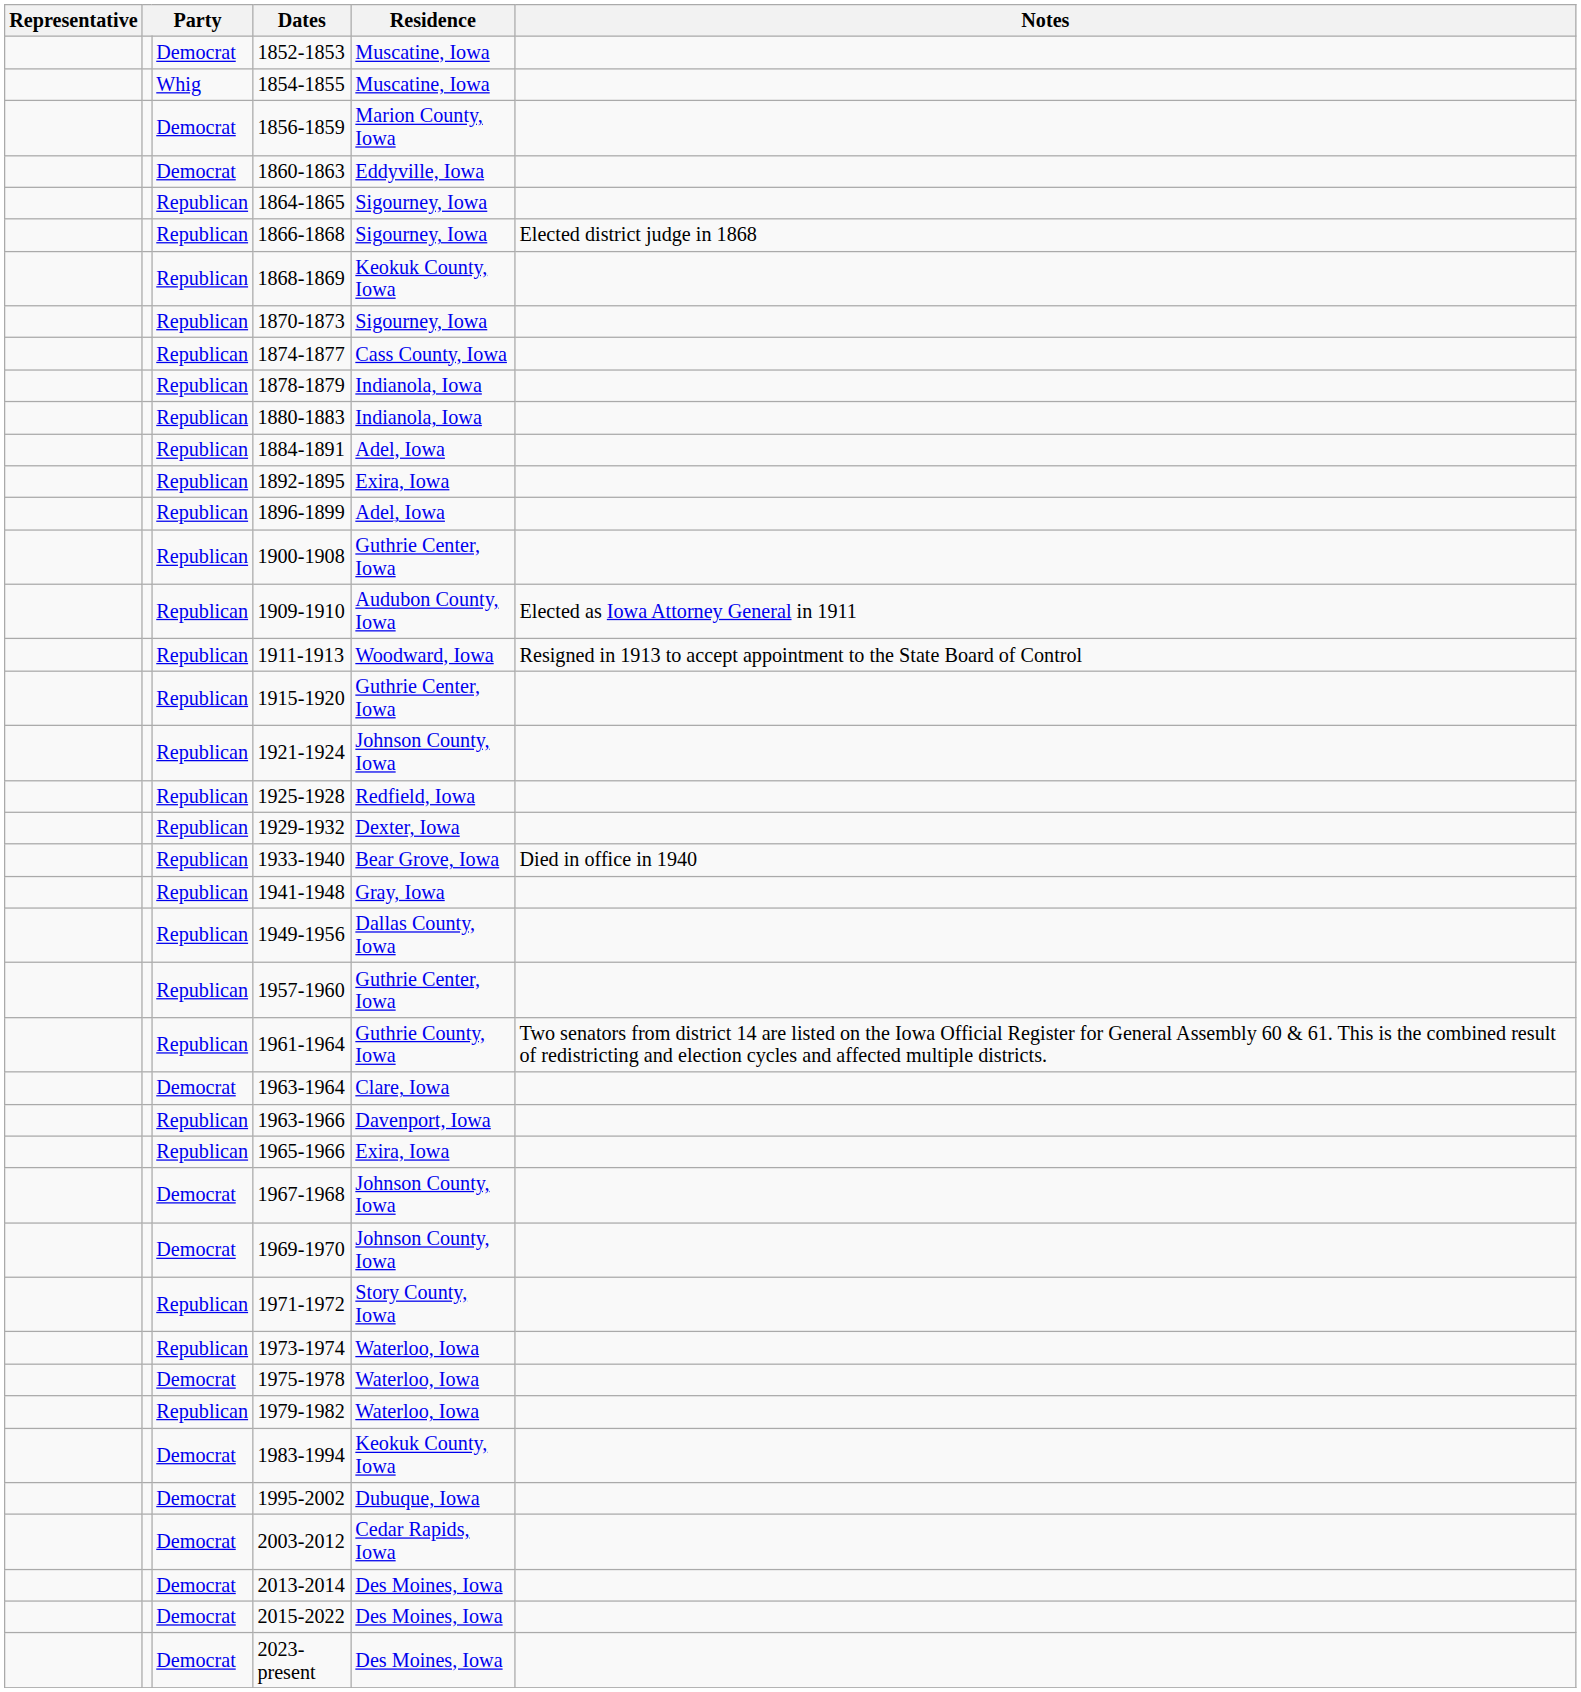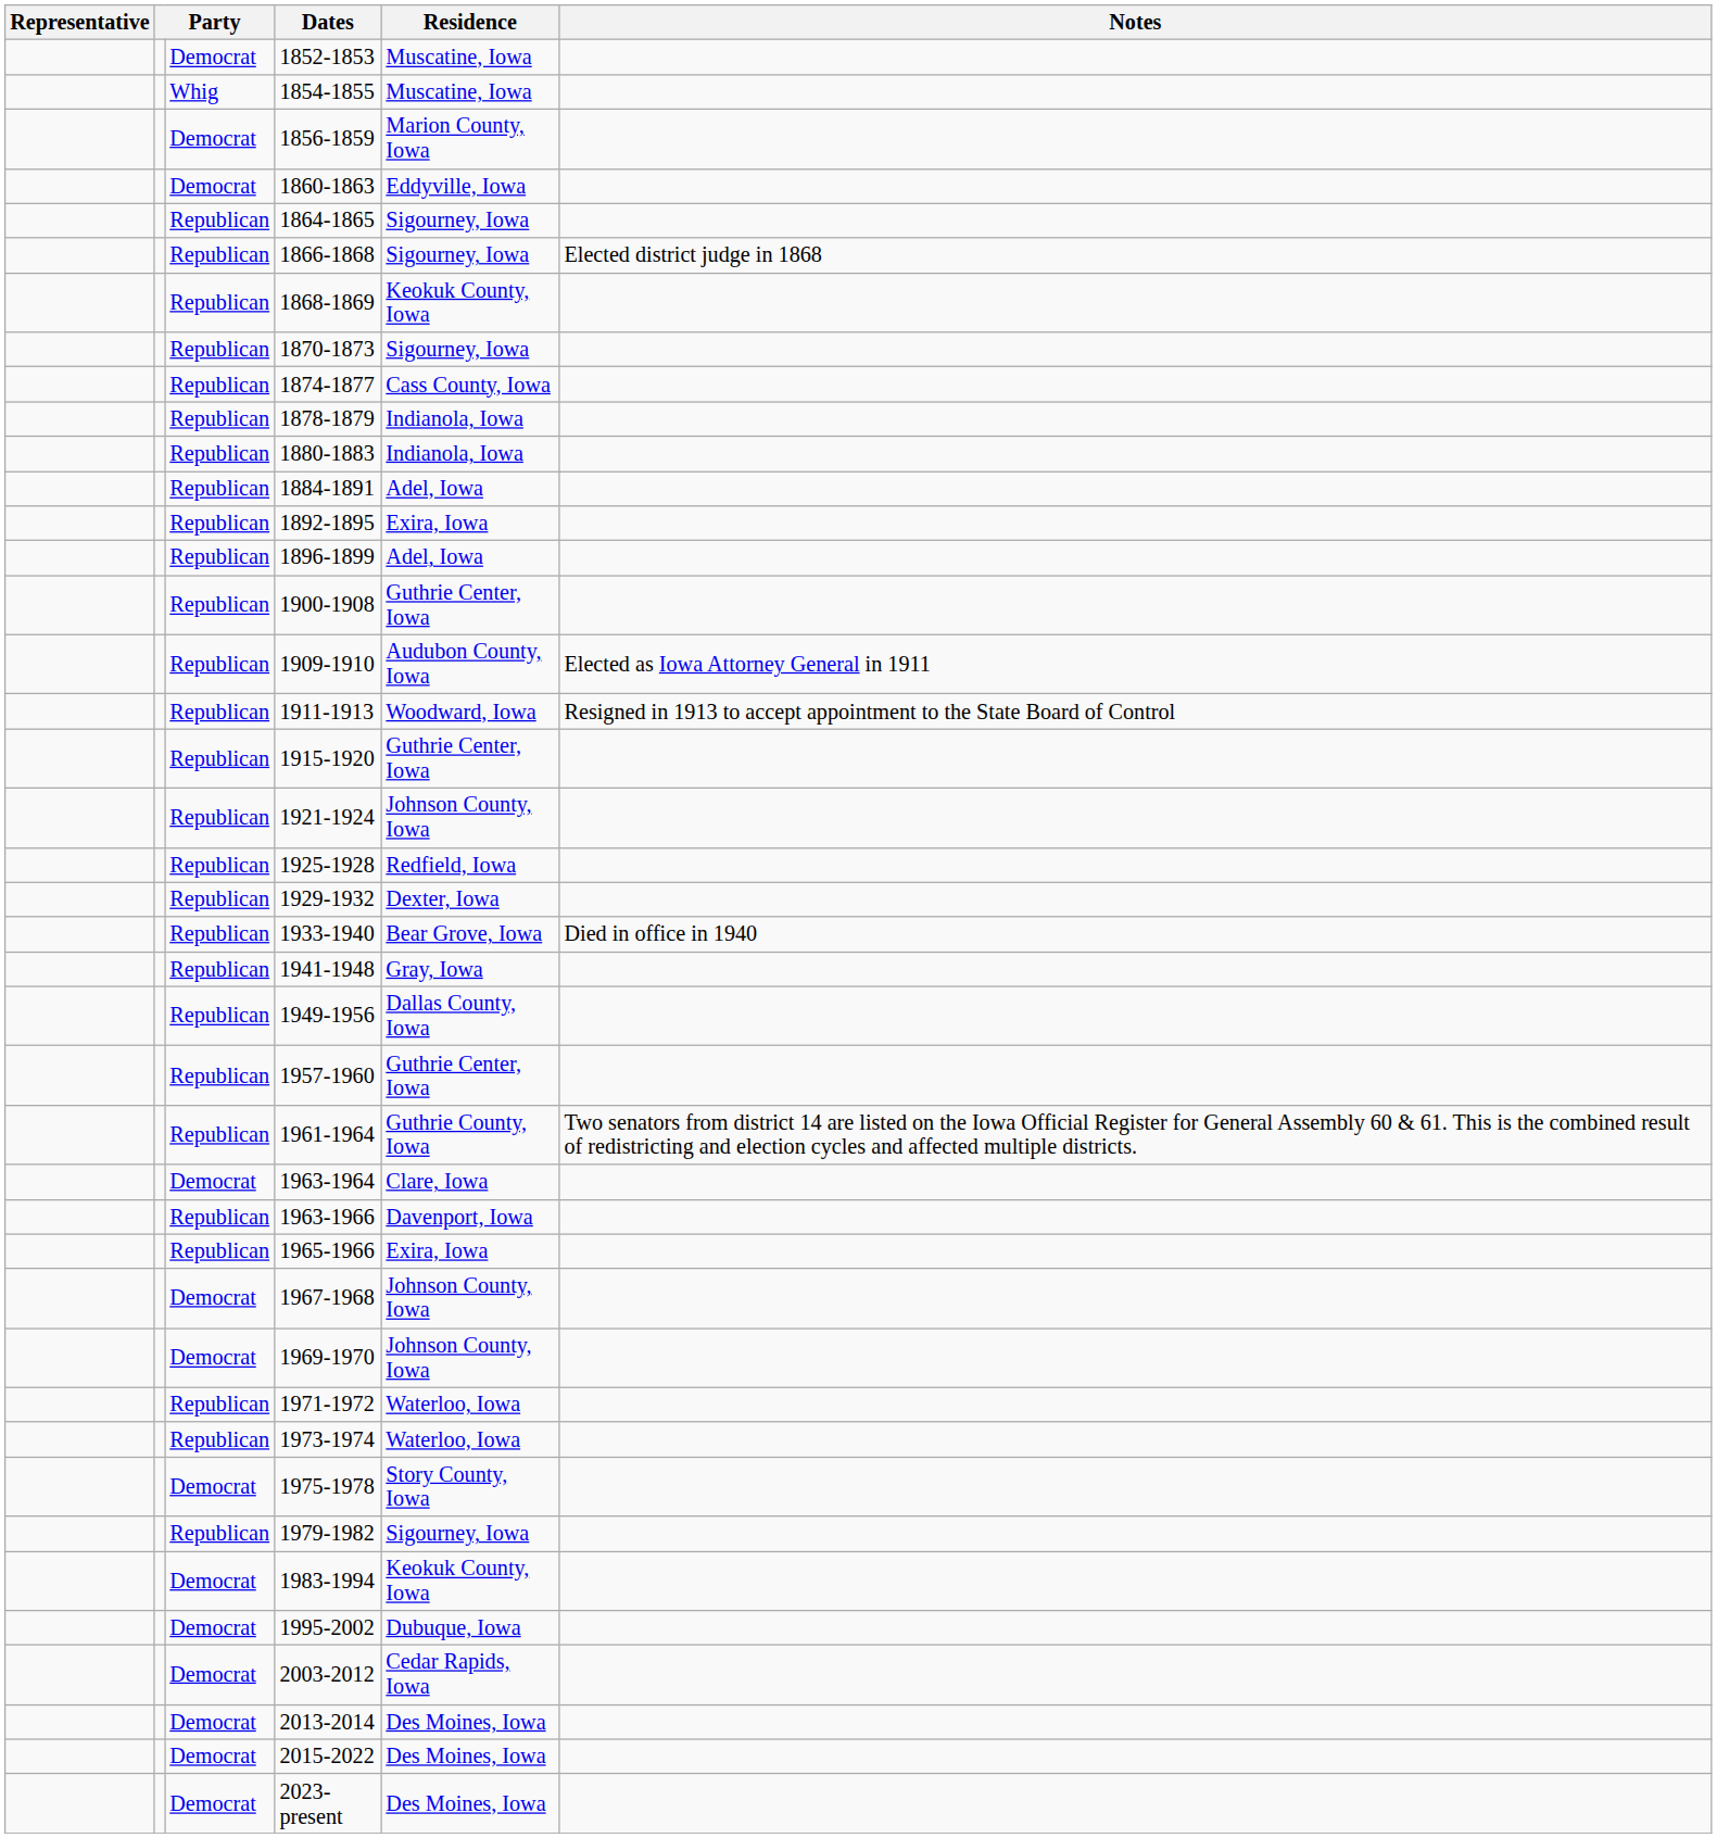 <table class="sortable wikitable">
 <tr valign=bottom>
 <th>Representative</th>
 <th colspan="2">Party</th>
 <th>Dates</th>
 <th>Residence</th>
 <th>Notes</th>
 </tr>
 <tr>
 <td></td>
 <td bgcolor=></td>
 <td><a href='#'>Democrat</a></td>
 <td>1852-1853</td>
 <td><a href='#'>Muscatine, Iowa</a></td>
 <td></td>
 </tr>
 <tr>
 <td></td>
 <td bgcolor=></td>
 <td><a href='#'>Whig</a></td>
 <td>1854-1855</td>
 <td><a href='#'>Muscatine, Iowa</a></td>
 <td></td>
 </tr>
 <tr>
 <td></td>
 <td bgcolor=></td>
 <td><a href='#'>Democrat</a></td>
 <td>1856-1859</td>
 <td><a href='#'>Marion County, Iowa</a></td>
 <td></td>
 </tr>
 <tr>
 <td></td>
 <td bgcolor=></td>
 <td><a href='#'>Democrat</a></td>
 <td>1860-1863</td>
 <td><a href='#'>Eddyville, Iowa</a></td>
 <td></td>
 </tr>
 <tr>
 <td></td>
 <td bgcolor=></td>
 <td><a href='#'>Republican</a></td>
 <td>1864-1865</td>
 <td><a href='#'>Sigourney, Iowa</a></td>
 <td></td>
 </tr>
 <tr>
 <td></td>
 <td bgcolor=></td>
 <td><a href='#'>Republican</a></td>
 <td>1866-1868</td>
 <td><a href='#'>Sigourney, Iowa</a></td>
 <td>Elected district judge in 1868</td>
 </tr>
 <tr>
 <td></td>
 <td bgcolor=></td>
 <td><a href='#'>Republican</a></td>
 <td>1868-1869</td>
 <td><a href='#'>Keokuk County, Iowa</a></td>
 <td></td>
 </tr>
 <tr>
 <td></td>
 <td bgcolor=></td>
 <td><a href='#'>Republican</a></td>
 <td>1870-1873</td>
 <td><a href='#'>Sigourney, Iowa</a></td>
 <td></td>
 </tr>
 <tr>
 <td></td>
 <td bgcolor=></td>
 <td><a href='#'>Republican</a></td>
 <td>1874-1877</td>
 <td><a href='#'>Cass County, Iowa</a></td>
 <td></td>
 </tr>
 <tr>
 <td></td>
 <td bgcolor=></td>
 <td><a href='#'>Republican</a></td>
 <td>1878-1879</td>
 <td><a href='#'>Indianola, Iowa</a></td>
 <td></td>
 </tr>
 <tr>
 <td></td>
 <td bgcolor=></td>
 <td><a href='#'>Republican</a></td>
 <td>1880-1883</td>
 <td><a href='#'>Indianola, Iowa</a></td>
 <td></td>
 </tr>
 <tr>
 <td></td>
 <td bgcolor=></td>
 <td><a href='#'>Republican</a></td>
 <td>1884-1891</td>
 <td><a href='#'>Adel, Iowa</a></td>
 <td></td>
 </tr>
 <tr>
 <td></td>
 <td bgcolor=></td>
 <td><a href='#'>Republican</a></td>
 <td>1892-1895</td>
 <td><a href='#'>Exira, Iowa</a></td>
 <td></td>
 </tr>
 <tr>
 <td></td>
 <td bgcolor=></td>
 <td><a href='#'>Republican</a></td>
 <td>1896-1899</td>
 <td><a href='#'>Adel, Iowa</a></td>
 <td></td>
 </tr>
 <tr>
 <td></td>
 <td bgcolor=></td>
 <td><a href='#'>Republican</a></td>
 <td>1900-1908</td>
 <td><a href='#'>Guthrie Center, Iowa</a></td>
 <td></td>
 </tr>
 <tr>
 <td></td>
 <td bgcolor=></td>
 <td><a href='#'>Republican</a></td>
 <td>1909-1910</td>
 <td><a href='#'>Audubon County, Iowa</a></td>
 <td>Elected as <a href='#'>Iowa Attorney General</a> in 1911</td>
 </tr>
 <tr>
 <td></td>
 <td bgcolor=></td>
 <td><a href='#'>Republican</a></td>
 <td>1911-1913</td>
 <td><a href='#'>Woodward, Iowa</a></td>
 <td>Resigned in 1913 to accept appointment to the State Board of Control</td>
 </tr>
 <tr>
 <td></td>
 <td bgcolor=></td>
 <td><a href='#'>Republican</a></td>
 <td>1915-1920</td>
 <td><a href='#'>Guthrie Center, Iowa</a></td>
 <td></td>
 </tr>
 <tr>
 <td></td>
 <td bgcolor=></td>
 <td><a href='#'>Republican</a></td>
 <td>1921-1924</td>
 <td><a href='#'>Johnson County, Iowa</a></td>
 <td></td>
 </tr>
 <tr>
 <td></td>
 <td bgcolor=></td>
 <td><a href='#'>Republican</a></td>
 <td>1925-1928</td>
 <td><a href='#'>Redfield, Iowa</a></td>
 <td></td>
 </tr>
 <tr>
 <td></td>
 <td bgcolor=></td>
 <td><a href='#'>Republican</a></td>
 <td>1929-1932</td>
 <td><a href='#'>Dexter, Iowa</a></td>
 <td></td>
 </tr>
 <tr>
 <td></td>
 <td bgcolor=></td>
 <td><a href='#'>Republican</a></td>
 <td>1933-1940</td>
 <td><a href='#'>Bear Grove, Iowa</a></td>
 <td>Died in office in 1940</td>
 </tr>
 <tr>
 <td></td>
 <td bgcolor=></td>
 <td><a href='#'>Republican</a></td>
 <td>1941-1948</td>
 <td><a href='#'>Gray, Iowa</a></td>
 <td></td>
 </tr>
 <tr>
 <td></td>
 <td bgcolor=></td>
 <td><a href='#'>Republican</a></td>
 <td>1949-1956</td>
 <td><a href='#'>Dallas County, Iowa</a></td>
 <td></td>
 </tr>
 <tr>
 <td></td>
 <td bgcolor=></td>
 <td><a href='#'>Republican</a></td>
 <td>1957-1960</td>
 <td><a href='#'>Guthrie Center, Iowa</a></td>
 <td></td>
 </tr>
 <tr>
 <td></td>
 <td bgcolor=></td>
 <td><a href='#'>Republican</a></td>
 <td>1961-1964</td>
 <td><a href='#'>Guthrie County, Iowa</a></td>
 <td>Two senators from district 14 are listed on the Iowa Official Register for General Assembly 60 & 61. This is the combined result of redistricting and election cycles and affected multiple districts.</td>
 </tr>
 <tr>
 <td></td>
 <td bgcolor=></td>
 <td><a href='#'>Democrat</a></td>
 <td>1963-1964</td>
 <td><a href='#'>Clare, Iowa</a></td>
 <td></td>
 </tr>
 <tr>
 <td></td>
 <td bgcolor=></td>
 <td><a href='#'>Republican</a></td>
 <td>1963-1966</td>
 <td><a href='#'>Davenport, Iowa</a></td>
 <td></td>
 </tr>
 <tr>
 <td></td>
 <td bgcolor=></td>
 <td><a href='#'>Republican</a></td>
 <td>1965-1966</td>
 <td><a href='#'>Exira, Iowa</a></td>
 <td></td>
 </tr>
 <tr>
 <td></td>
 <td bgcolor=></td>
 <td><a href='#'>Democrat</a></td>
 <td>1967-1968</td>
 <td><a href='#'>Johnson County, Iowa</a></td>
 <td></td>
 </tr>
 <tr>
 <td></td>
 <td bgcolor=></td>
 <td><a href='#'>Democrat</a></td>
 <td>1969-1970</td>
 <td><a href='#'>Johnson County, Iowa</a></td>
 <td></td>
 </tr>
 <tr>
 <td></td>
 <td bgcolor=></td>
 <td><a href='#'>Republican</a></td>
 <td>1971-1972</td>
-<td><a href='#'>Story County, Iowa</a></td>
+<td><a href='#'>Waterloo, Iowa</a></td>
 <td></td>
 </tr>
 <tr>
 <td></td>
 <td bgcolor=></td>
 <td><a href='#'>Republican</a></td>
 <td>1973-1974</td>
 <td><a href='#'>Waterloo, Iowa</a></td>
 <td></td>
 </tr>
 <tr>
 <td></td>
 <td bgcolor=></td>
 <td><a href='#'>Democrat</a></td>
 <td>1975-1978</td>
-<td><a href='#'>Waterloo, Iowa</a></td>
+<td><a href='#'>Story County, Iowa</a></td>
 <td></td>
 </tr>
 <tr>
 <td></td>
 <td bgcolor=></td>
 <td><a href='#'>Republican</a></td>
 <td>1979-1982</td>
-<td><a href='#'>Waterloo, Iowa</a></td>
+<td><a href='#'>Sigourney, Iowa</a></td>
 <td></td>
 </tr>
 <tr>
 <td></td>
 <td bgcolor=></td>
 <td><a href='#'>Democrat</a></td>
 <td>1983-1994</td>
 <td><a href='#'>Keokuk County, Iowa</a></td>
 <td></td>
 </tr>
 <tr>
 <td></td>
 <td bgcolor=></td>
 <td><a href='#'>Democrat</a></td>
 <td>1995-2002</td>
 <td><a href='#'>Dubuque, Iowa</a></td>
 <td></td>
 </tr>
 <tr>
 <td></td>
 <td bgcolor=></td>
 <td><a href='#'>Democrat</a></td>
 <td>2003-2012</td>
 <td><a href='#'>Cedar Rapids, Iowa</a></td>
 <td></td>
 </tr>
 <tr>
 <td></td>
 <td bgcolor=></td>
 <td><a href='#'>Democrat</a></td>
 <td>2013-2014</td>
 <td><a href='#'>Des Moines, Iowa</a></td>
 <td></td>
 </tr>
 <tr>
 <td></td>
 <td bgcolor=></td>
 <td><a href='#'>Democrat</a></td>
 <td>2015-2022</td>
 <td><a href='#'>Des Moines, Iowa</a></td>
 <td></td>
 </tr>
 <tr>
 <td></td>
 <td bgcolor=></td>
 <td><a href='#'>Democrat</a></td>
 <td>2023-present</td>
 <td><a href='#'>Des Moines, Iowa</a></td>
 <td></td>
 </tr>
 <tr>
 </tr>
 </table>
